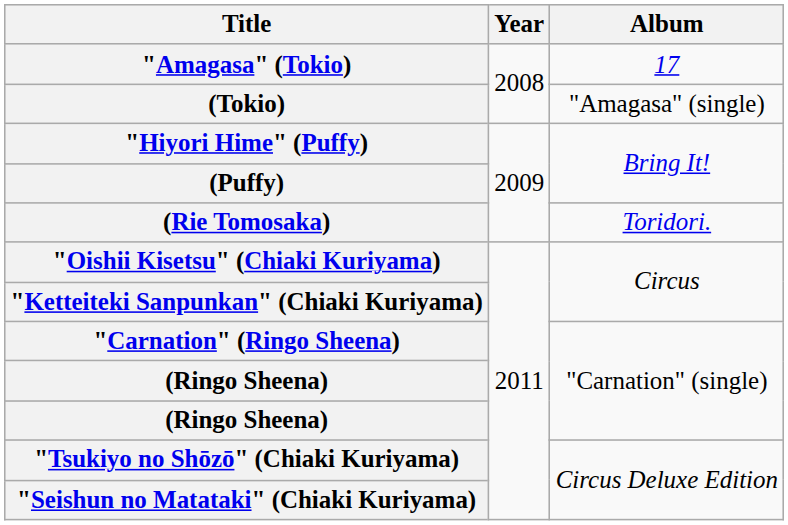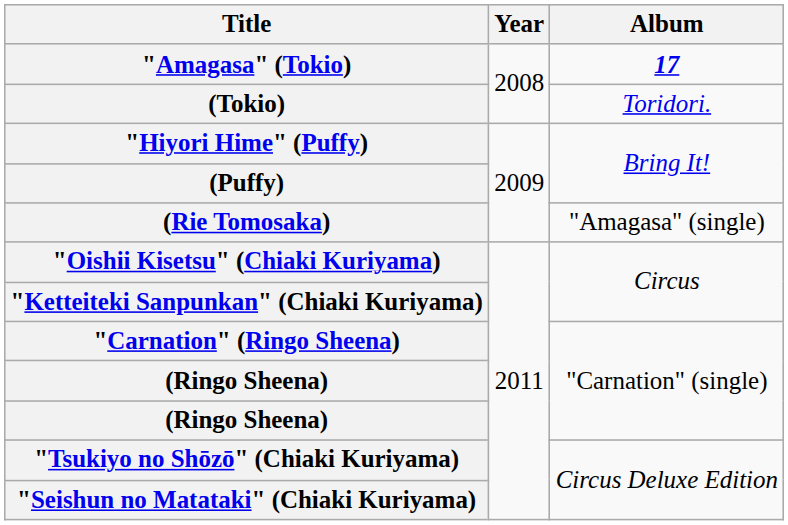 <table class="wikitable plainrowheaders" style="text-align:center;">
 <tr>
 <th scope="col">Title</th>
 <th scope="col">Year</th>
 <th scope="col">Album</th>
 </tr>
 <tr>
 <th scope="row">"<a href='#'>Amagasa</a>" <span>(<a href='#'>Tokio</a>)</span></th>
 <td rowspan="2">2008</td>
-<td><em><a href='#'>17</a></em></td>
+<td><strong><em><a href='#'>17</a></em></strong></td>
 </tr>
 <tr>
 <th scope="row"> <span>(Tokio)</span></th>
-<td rowspan="1">"Amagasa" <span>(single)</span></td>
+<td rowspan="1"><em><a href='#'>Toridori.</a></em></td>
 </tr>
 <tr>
 <th scope="row">"<a href='#'>Hiyori Hime</a>" <span>(<a href='#'>Puffy</a>)</span></th>
 <td rowspan="3">2009</td>
 <td rowspan="2"><em><a href='#'>Bring It!</a></em></td>
 </tr>
 <tr>
 <th scope="row"> <span>(Puffy)</span></th>
 </tr>
 <tr>
 <th scope="row"> <span>(<a href='#'>Rie Tomosaka</a>)</span></th>
-<td rowspan="1"><em><a href='#'>Toridori.</a></em></td>
+<td rowspan="1">"Amagasa" <span>(single)</span></td>
 </tr>
 <tr>
 <th scope="row">"<a href='#'>Oishii Kisetsu</a>" <span>(<a href='#'>Chiaki Kuriyama</a>)</span></th>
 <td rowspan="7">2011</td>
 <td rowspan="2"><em>Circus</em></td>
 </tr>
 <tr>
 <th scope="row">"<a href='#'>Ketteiteki Sanpunkan</a>" <span>(Chiaki Kuriyama)</span></th>
 </tr>
 <tr>
 <th scope="row">"<a href='#'>Carnation</a>" <span>(<a href='#'>Ringo Sheena</a>)</span></th>
 <td rowspan="3">"Carnation" <span>(single)</span></td>
 </tr>
 <tr>
 <th scope="row"> <span>(Ringo Sheena)</span></th>
 </tr>
 <tr>
 <th scope="row"> <span>(Ringo Sheena)</span></th>
 </tr>
 <tr>
 <th scope="row">"<a href='#'>Tsukiyo no Shōzō</a>" <span>(Chiaki Kuriyama)</span></th>
 <td rowspan="2"><em>Circus Deluxe Edition</em></td>
 </tr>
 <tr>
 <th scope="row">"<a href='#'>Seishun no Matataki</a>" <span>(Chiaki Kuriyama)</span></th>
 </tr>
 </table>
